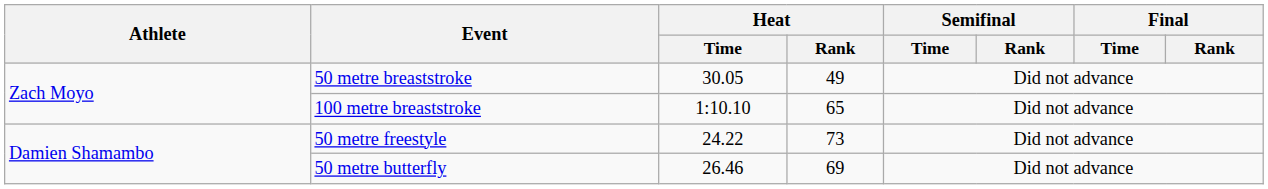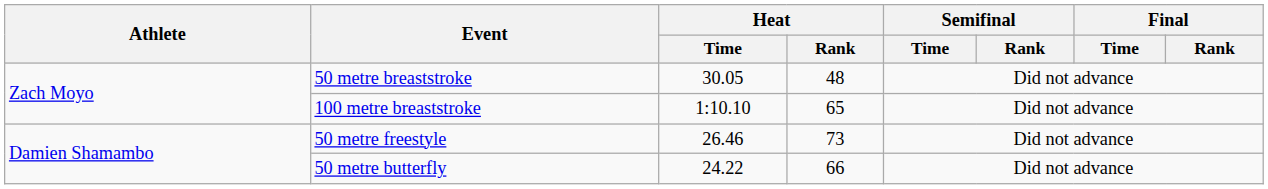 <table class="wikitable" style="text-align:center; font-size:90%; width:50%;">
 <tr>
 <th rowspan="2">Athlete</th>
 <th rowspan="2">Event</th>
 <th colspan="2">Heat</th>
 <th colspan="2">Semifinal</th>
 <th colspan="2">Final</th>
 </tr>
 <tr style="font-size:95%">
 <th>Time</th>
 <th>Rank</th>
 <th>Time</th>
 <th>Rank</th>
 <th>Time</th>
 <th>Rank</th>
 </tr>
 <tr>
 <td align=left rowspan=2><a href='#'>Zach Moyo</a></td>
 <td align=left><a href='#'>50 metre breaststroke</a></td>
 <td>30.05</td>
-<td>49</td>
+<td>48</td>
 <td colspan=4>Did not advance</td>
 </tr>
 <tr>
 <td align=left><a href='#'>100 metre breaststroke</a></td>
 <td>1:10.10</td>
 <td>65</td>
 <td colspan=4>Did not advance</td>
 </tr>
 <tr>
 <td align=left rowspan=2><a href='#'>Damien Shamambo</a></td>
 <td align=left><a href='#'>50 metre freestyle</a></td>
-<td>24.22</td>
+<td>26.46</td>
 <td>73</td>
 <td colspan=4>Did not advance</td>
 </tr>
 <tr>
 <td align=left><a href='#'>50 metre butterfly</a></td>
-<td>26.46</td>
-<td>69</td>
+<td>24.22</td>
+<td>66</td>
 <td colspan=4>Did not advance</td>
 </tr>
 </table>
